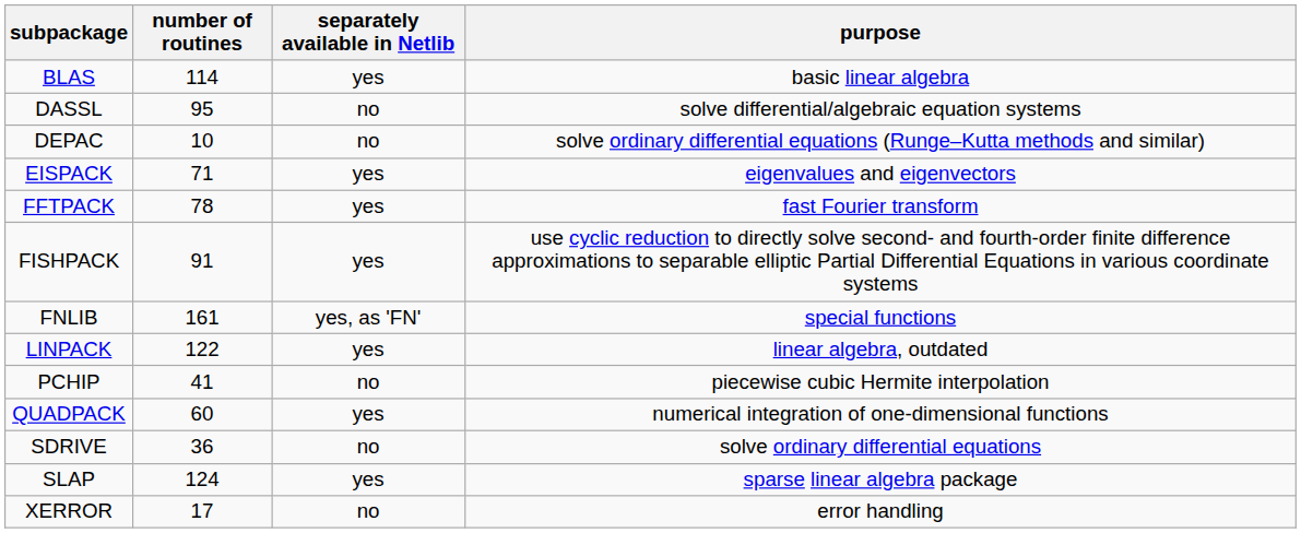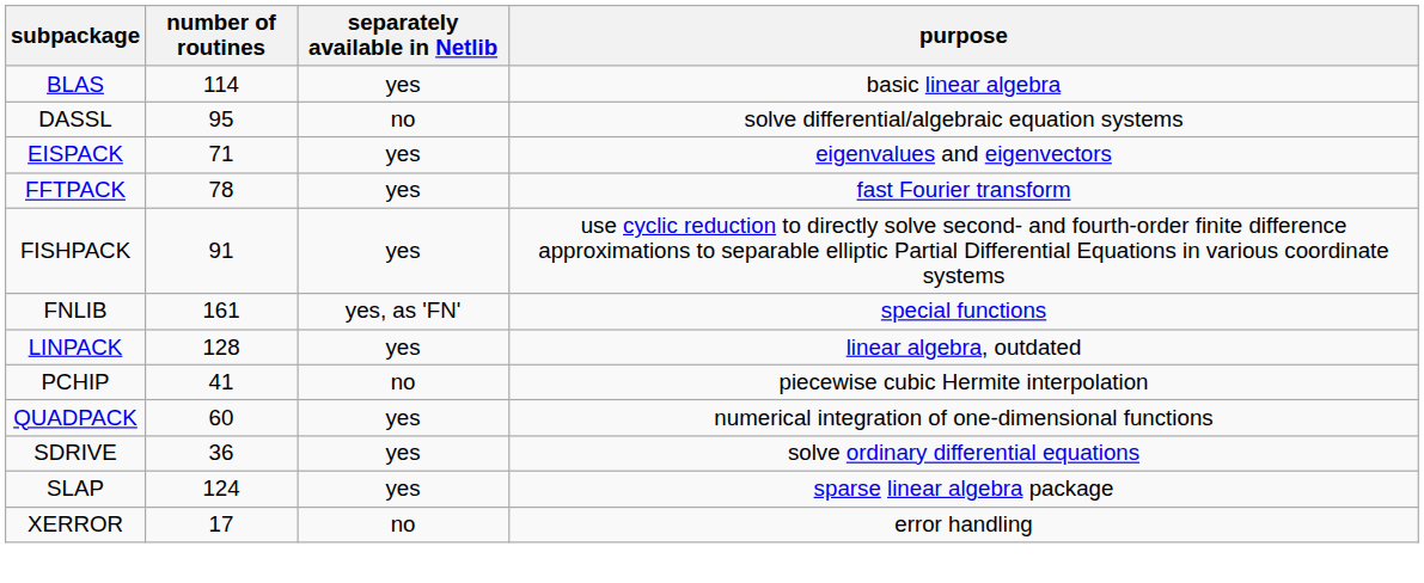 <table class="wikitable sortable" style="text-align:center; width:80%;">
 <tr>
 <th>subpackage</th>
 <th>number of routines</th>
 <th>separately available in <a href='#'>Netlib</a></th>
 <th>purpose</th>
 </tr>
 <tr>
 <td><a href='#'>BLAS</a></td>
 <td>114</td>
 <td>yes</td>
 <td>basic <a href='#'>linear algebra</a></td>
 </tr>
 <tr>
 <td>DASSL</td>
 <td>95</td>
 <td>no</td>
 <td>solve differential/algebraic equation systems</td>
-</tr>
-<tr>
-<td>DEPAC</td>
-<td>10</td>
-<td>no</td>
-<td>solve <a href='#'>ordinary differential equations</a> (<a href='#'>Runge–Kutta methods</a> and similar)</td>
 </tr>
 <tr>
 <td><a href='#'>EISPACK</a></td>
 <td>71</td>
 <td>yes</td>
 <td><a href='#'>eigenvalues</a> and <a href='#'>eigenvectors</a></td>
 </tr>
 <tr>
 <td><a href='#'>FFTPACK</a></td>
 <td>78</td>
 <td>yes</td>
 <td><a href='#'>fast Fourier transform</a></td>
 </tr>
 <tr>
 <td>FISHPACK</td>
 <td>91</td>
 <td>yes</td>
 <td>use <a href='#'>cyclic reduction</a> to directly solve second- and fourth-order finite difference approximations to separable elliptic Partial Differential Equations in various coordinate systems</td>
 </tr>
 <tr>
 <td>FNLIB</td>
 <td>161</td>
 <td>yes, as 'FN'</td>
 <td><a href='#'>special functions</a></td>
 </tr>
 <tr>
 <td><a href='#'>LINPACK</a></td>
-<td>122</td>
+<td>128</td>
 <td>yes</td>
 <td><a href='#'>linear algebra</a>, outdated</td>
 </tr>
 <tr>
 <td>PCHIP</td>
 <td>41</td>
 <td>no</td>
 <td>piecewise cubic Hermite interpolation</td>
 </tr>
 <tr>
 <td><a href='#'>QUADPACK</a></td>
 <td>60</td>
 <td>yes</td>
 <td>numerical integration of one-dimensional functions</td>
 </tr>
 <tr>
 <td>SDRIVE</td>
 <td>36</td>
-<td>no</td>
+<td>yes</td>
 <td>solve <a href='#'>ordinary differential equations</a></td>
 </tr>
 <tr>
 <td>SLAP</td>
 <td>124</td>
 <td>yes</td>
 <td><a href='#'>sparse</a> <a href='#'>linear algebra</a> package</td>
 </tr>
 <tr>
 <td>XERROR</td>
 <td>17</td>
 <td>no</td>
 <td>error handling</td>
 </tr>
 </table>
